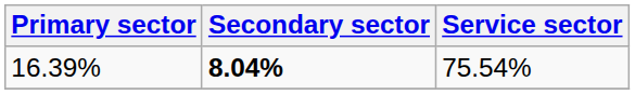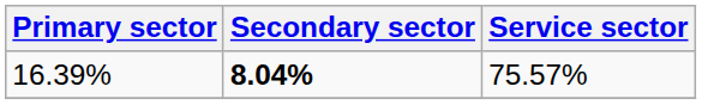 <table class="wikitable" border="1">
 <tr>
 <th><a href='#'>Primary sector</a></th>
 <th><a href='#'>Secondary sector</a></th>
 <th><a href='#'>Service sector</a></th>
 </tr>
 <tr>
 <td>16.39%</td>
 <td><strong>8.04%</strong></td>
-<td>75.54%</td>
+<td>75.57%</td>
 </tr>
 <tr>
 </tr>
 </table>
